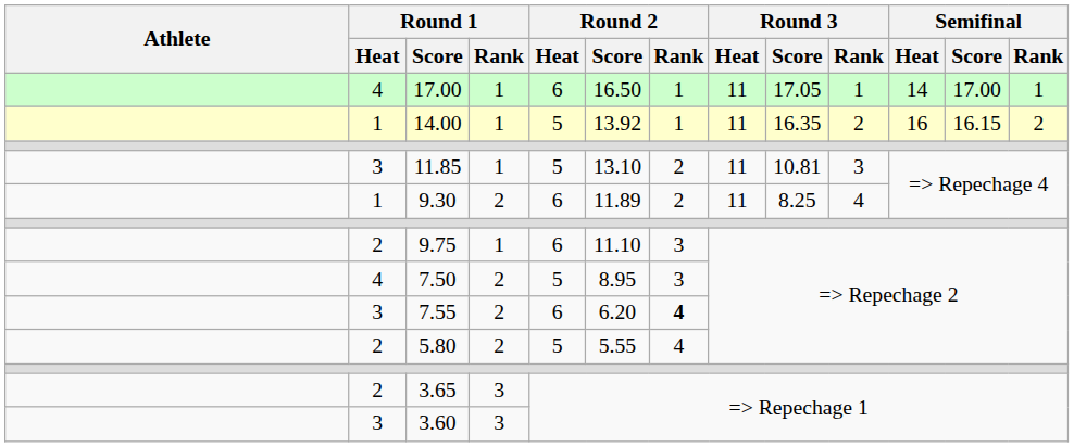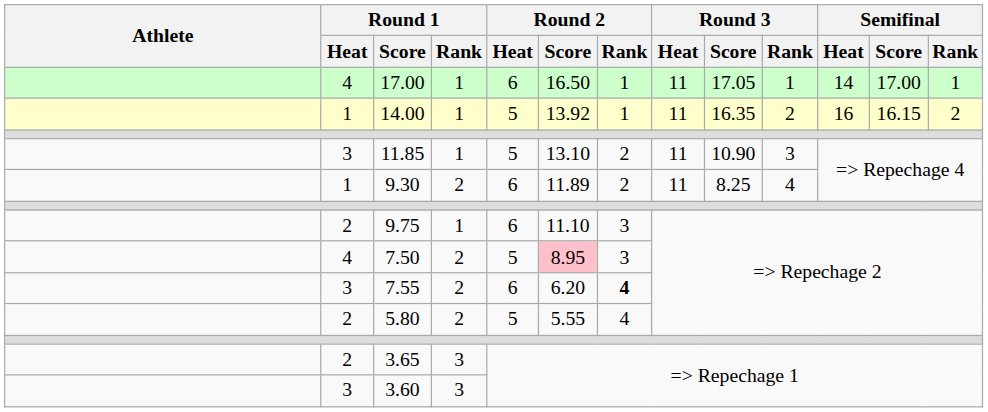 <table class=wikitable style="text-align:center">
 <tr>
 <th rowspan=2 width=250>Athlete</th>
 <th colspan=3>Round 1</th>
 <th colspan=3>Round 2</th>
 <th colspan=3>Round 3</th>
 <th colspan=3>Semifinal</th>
 </tr>
 <tr>
 <th width=35>Heat</th>
 <th width=40>Score</th>
 <th width=35>Rank</th>
 <th width=35>Heat</th>
 <th width=40>Score</th>
 <th width=35>Rank</th>
 <th width=35>Heat</th>
 <th width=40>Score</th>
 <th width=35>Rank</th>
 <th width=35>Heat</th>
 <th width=40>Score</th>
 <th width=35>Rank</th>
 </tr>
 <tr bgcolor="ccffcc">
 <td align=left></td>
 <td>4</td>
 <td>17.00</td>
 <td>1</td>
 <td>6</td>
 <td>16.50</td>
 <td>1</td>
 <td>11</td>
 <td>17.05</td>
 <td>1</td>
 <td>14</td>
 <td>17.00</td>
 <td>1</td>
 </tr>
 <tr bgcolor="ffffcc">
 <td align=left></td>
 <td>1</td>
 <td>14.00</td>
 <td>1</td>
 <td>5</td>
 <td>13.92</td>
 <td>1</td>
 <td>11</td>
 <td>16.35</td>
 <td>2</td>
 <td>16</td>
 <td>16.15</td>
 <td>2</td>
 </tr>
 <tr bgcolor=#DDDDDD>
 <td colspan=13></td>
 </tr>
 <tr>
 <td align=left></td>
 <td>3</td>
 <td>11.85</td>
 <td>1</td>
 <td>5</td>
 <td>13.10</td>
 <td>2</td>
 <td>11</td>
-<td>10.81</td>
+<td>10.90</td>
 <td>3</td>
 <td rowspan=2 colspan=3>=> Repechage 4</td>
 </tr>
 <tr>
 <td align=left></td>
 <td>1</td>
 <td>9.30</td>
 <td>2</td>
 <td>6</td>
 <td>11.89</td>
 <td>2</td>
 <td>11</td>
 <td>8.25</td>
 <td>4</td>
 </tr>
 <tr bgcolor=#DDDDDD>
 <td colspan=13></td>
 </tr>
 <tr>
 <td align=left></td>
 <td>2</td>
 <td>9.75</td>
 <td>1</td>
 <td>6</td>
 <td>11.10</td>
 <td>3</td>
 <td rowspan=4 colspan=6>=> Repechage 2</td>
 </tr>
 <tr>
 <td align=left></td>
 <td>4</td>
 <td>7.50</td>
 <td>2</td>
 <td>5</td>
-<td>8.95</td>
+<td style="background: pink;">8.95</td>
 <td>3</td>
 </tr>
 <tr>
 <td align=left></td>
 <td>3</td>
 <td>7.55</td>
 <td>2</td>
 <td>6</td>
 <td>6.20</td>
 <td><strong>4</strong></td>
 </tr>
 <tr>
 <td align=left></td>
 <td>2</td>
 <td>5.80</td>
 <td>2</td>
 <td>5</td>
 <td>5.55</td>
 <td>4</td>
 </tr>
 <tr bgcolor=#DDDDDD>
 <td colspan=13></td>
 </tr>
 <tr>
 <td align=left></td>
 <td>2</td>
 <td>3.65</td>
 <td>3</td>
 <td rowspan=2 colspan=9>=> Repechage 1</td>
 </tr>
 <tr>
 <td align=left></td>
 <td>3</td>
 <td>3.60</td>
 <td>3</td>
 </tr>
 </table>
